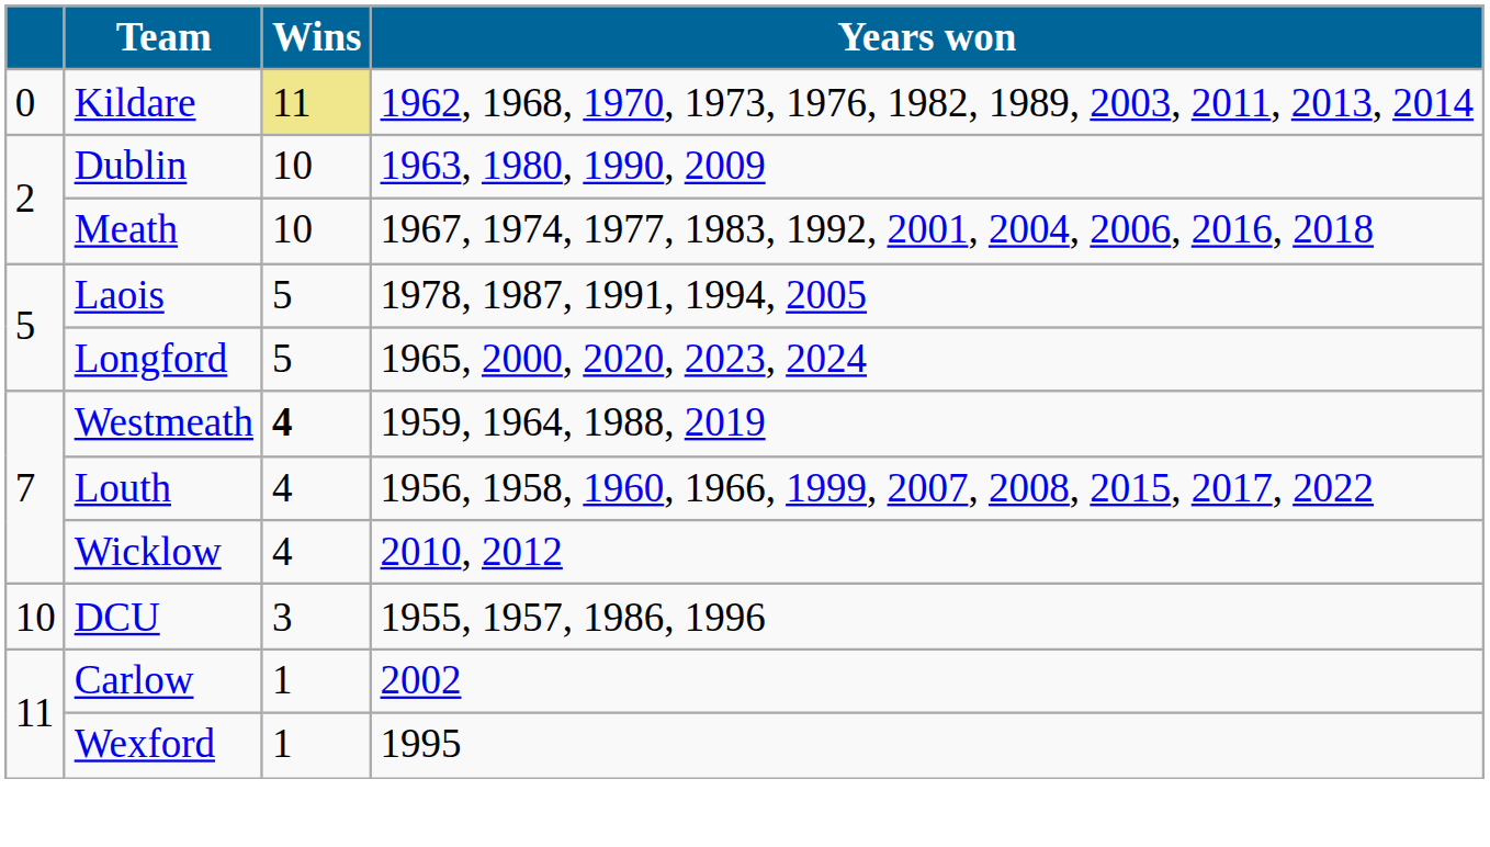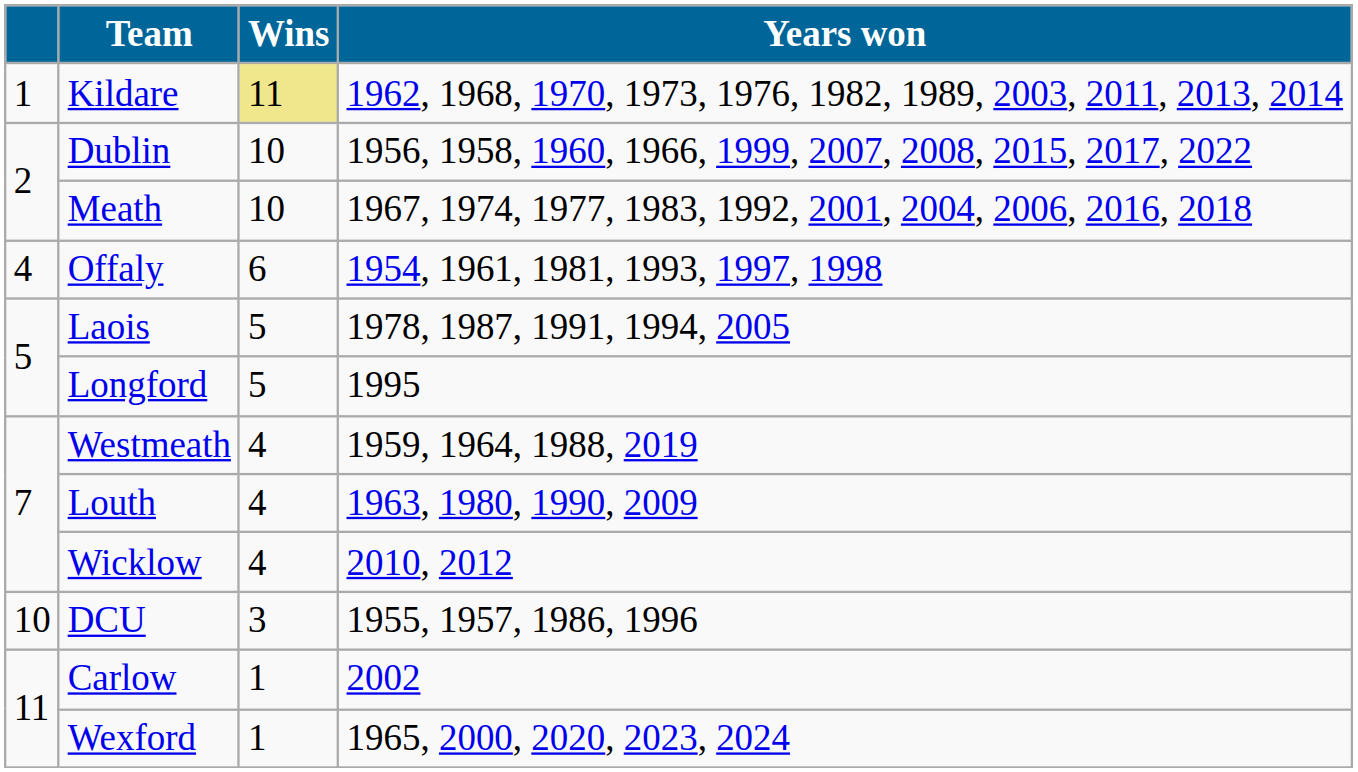 <table class="wikitable">
 <tr>
 <th style="background:#069; color:white;"></th>
 <th style="background:#069; color:white;">Team</th>
 <th style="background:#069; color:white;">Wins</th>
 <th style="background:#069; color:white;">Years won</th>
 </tr>
 <tr>
-<td>0</td>
+<td>1</td>
 <td> <a href='#'>Kildare</a></td>
 <td style="background: khaki;">11</td>
 <td><a href='#'>1962</a>, 1968, <a href='#'>1970</a>, 1973, 1976, 1982, 1989, <a href='#'>2003</a>, <a href='#'>2011</a>, <a href='#'>2013</a>, <a href='#'>2014</a></td>
 </tr>
 <tr>
 <td rowspan="2">2</td>
 <td> <a href='#'>Dublin</a></td>
 <td>10</td>
-<td><a href='#'>1963</a>, <a href='#'>1980</a>, <a href='#'>1990</a>, <a href='#'>2009</a></td>
+<td>1956, 1958, <a href='#'>1960</a>, 1966, <a href='#'>1999</a>, <a href='#'>2007</a>, <a href='#'>2008</a>, <a href='#'>2015</a>, <a href='#'>2017</a>, <a href='#'>2022</a></td>
 </tr>
 <tr>
 <td> <a href='#'>Meath</a></td>
 <td>10</td>
 <td>1967, 1974, 1977,  1983, 1992, <a href='#'>2001</a>, <a href='#'>2004</a>, <a href='#'>2006</a>, <a href='#'>2016</a>, <a href='#'>2018</a></td>
+</tr>
+<tr>
+<td>4</td>
+<td> <a href='#'>Offaly</a></td>
+<td>6</td>
+<td><a href='#'>1954</a>, 1961, 1981, 1993, <a href='#'>1997</a>, <a href='#'>1998</a></td>
 </tr>
 <tr>
 <td rowspan="2">5</td>
 <td> <a href='#'>Laois</a></td>
 <td>5</td>
 <td>1978, 1987, 1991, 1994, <a href='#'>2005</a></td>
 </tr>
 <tr>
 <td> <a href='#'>Longford</a></td>
 <td>5</td>
-<td>1965, <a href='#'>2000</a>, <a href='#'>2020</a>, <a href='#'>2023</a>, <a href='#'>2024</a></td>
+<td>1995</td>
 </tr>
 <tr>
 <td rowspan="3">7</td>
 <td> <a href='#'>Westmeath</a></td>
-<td><strong>4</strong></td>
+<td>4</td>
 <td>1959, 1964, 1988, <a href='#'>2019</a></td>
 </tr>
 <tr>
 <td> <a href='#'>Louth</a></td>
 <td>4</td>
-<td>1956, 1958, <a href='#'>1960</a>, 1966, <a href='#'>1999</a>, <a href='#'>2007</a>, <a href='#'>2008</a>, <a href='#'>2015</a>, <a href='#'>2017</a>, <a href='#'>2022</a></td>
+<td><a href='#'>1963</a>, <a href='#'>1980</a>, <a href='#'>1990</a>, <a href='#'>2009</a></td>
 </tr>
 <tr>
 <td> <a href='#'>Wicklow</a></td>
 <td>4</td>
 <td><a href='#'>2010</a>, <a href='#'>2012</a></td>
 </tr>
 <tr>
 <td rowspan="1">10</td>
 <td> <a href='#'>DCU</a></td>
 <td>3</td>
 <td>1955, 1957, 1986, 1996</td>
 </tr>
 <tr>
 <td rowspan="2">11</td>
 <td> <a href='#'>Carlow</a></td>
 <td>1</td>
 <td><a href='#'>2002</a></td>
 </tr>
 <tr>
 <td> <a href='#'>Wexford</a></td>
 <td>1</td>
-<td>1995</td>
+<td>1965, <a href='#'>2000</a>, <a href='#'>2020</a>, <a href='#'>2023</a>, <a href='#'>2024</a></td>
 </tr>
 </table>
